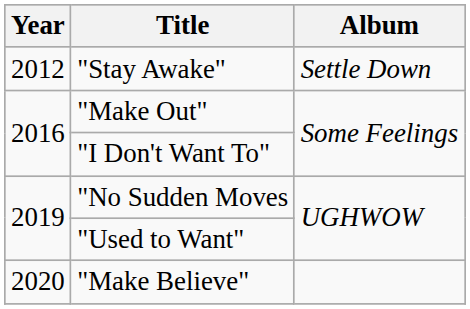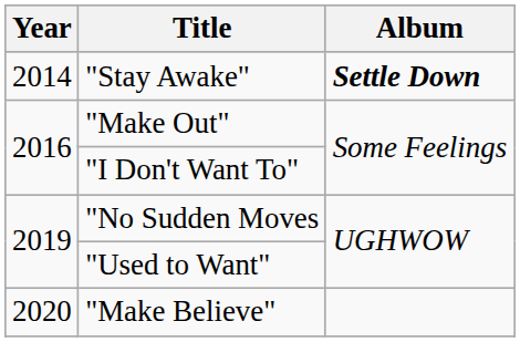 <table class="wikitable">
 <tr>
 <th>Year</th>
 <th>Title</th>
 <th>Album</th>
 </tr>
 <tr>
-<td>2012</td>
+<td>2014</td>
 <td>"Stay Awake"</td>
-<td><em>Settle Down</em></td>
+<td><strong><em>Settle Down</em></strong></td>
 </tr>
 <tr>
 <td rowspan=2>2016</td>
 <td>"Make Out"</td>
 <td rowspan=2><em>Some Feelings</em></td>
 </tr>
 <tr>
 <td>"I Don't Want To"</td>
 </tr>
 <tr>
 <td rowspan=2>2019</td>
 <td>"No Sudden Moves</td>
 <td rowspan=2><em>UGHWOW</em></td>
 </tr>
 <tr>
 <td>"Used to Want"</td>
 </tr>
 <tr>
 <td>2020</td>
 <td>"Make Believe"</td>
 <td></td>
 </tr>
 </table>
